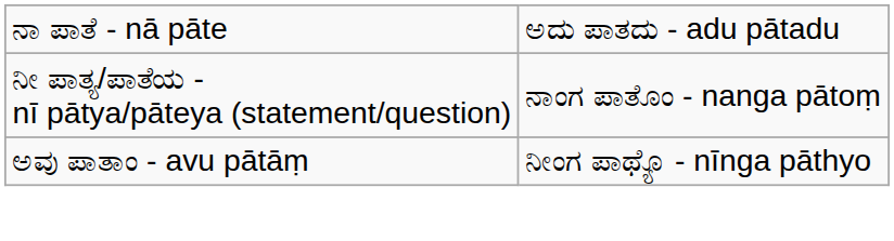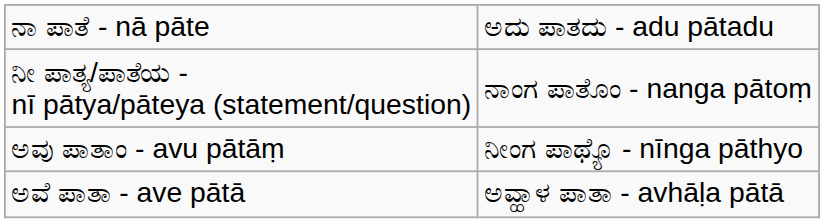 <table class="wikitable">
 <tr>
 <td>ನಾ ಪಾತೆ - nā pāte</td>
 <td>ಅದು ಪಾತದು - adu pātadu</td>
 </tr>
 <tr>
 <td>ನೀ ಪಾತ್ಯ/ಪಾತೆಯ -<br>nī pātya/pāteya (statement/question)</td>
 <td>ನಾಂಗ ಪಾತೊಂ - nanga pātoṃ</td>
 </tr>
 <tr>
 <td>ಅವು ಪಾತಾಂ - avu pātāṃ</td>
 <td>ನೀಂಗ ಪಾಥ್ಯೊ - nīnga pāthyo</td>
 </tr>
+<tr>
+<td>ಅವೆ ಪಾತಾ - ave pātā</td>
+<td>ಅವ್ಹಾಳ ಪಾತಾ - avhāḷa pātā</td>
+</tr>
 </table>
